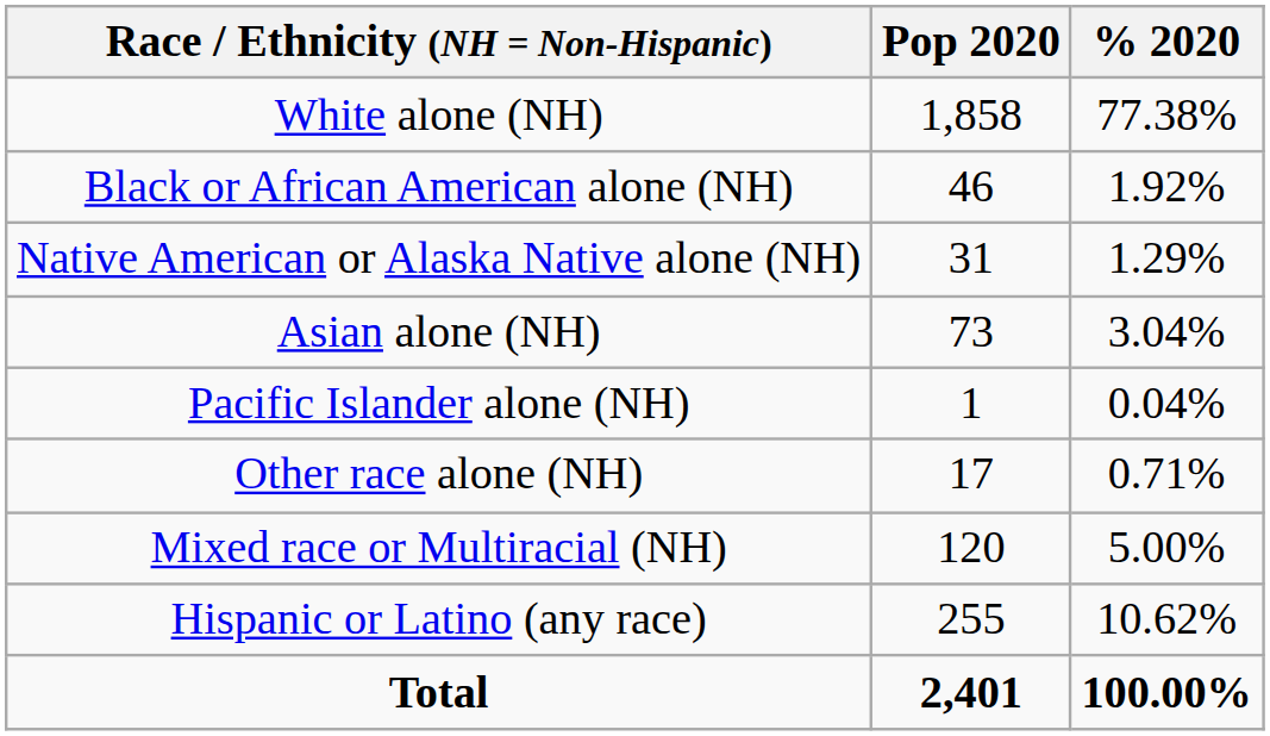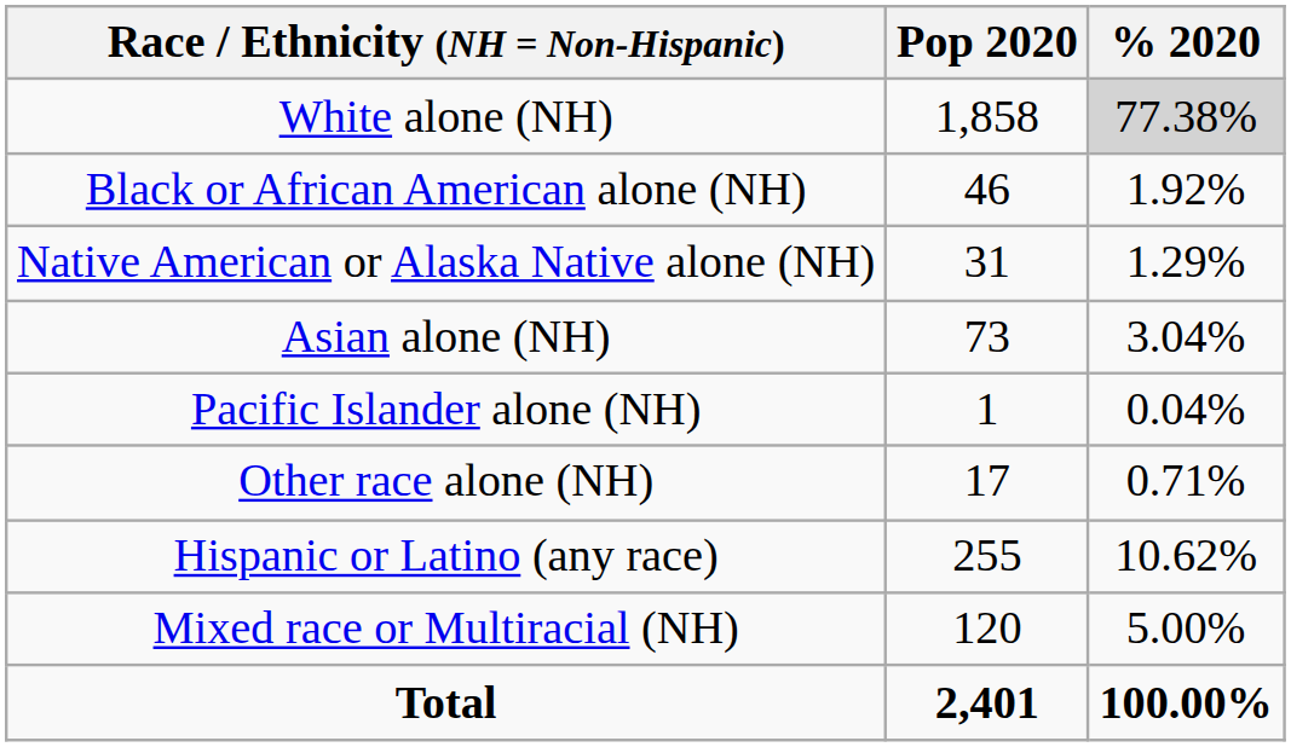 <table class="wikitable" style="text-align:center;">
 <tr>
 <th>Race / Ethnicity <small>(<em>NH = Non-Hispanic</em>)</small></th>
 <th>Pop 2020</th>
 <th>% 2020</th>
 </tr>
 <tr>
 <td><a href='#'>White</a> alone (NH)</td>
 <td>1,858</td>
-<td>77.38%</td>
+<td style="background: lightgrey;">77.38%</td>
 </tr>
 <tr>
 <td><a href='#'>Black or African American</a> alone (NH)</td>
 <td>46</td>
 <td>1.92%</td>
 </tr>
 <tr>
 <td><a href='#'>Native American</a> or <a href='#'>Alaska Native</a> alone (NH)</td>
 <td>31</td>
 <td>1.29%</td>
 </tr>
 <tr>
 <td><a href='#'>Asian</a> alone (NH)</td>
 <td>73</td>
 <td>3.04%</td>
 </tr>
 <tr>
 <td><a href='#'>Pacific Islander</a> alone (NH)</td>
 <td>1</td>
 <td>0.04%</td>
 </tr>
 <tr>
 <td><a href='#'>Other race</a> alone (NH)</td>
 <td>17</td>
 <td>0.71%</td>
 </tr>
 <tr>
+<td><a href='#'>Hispanic or Latino</a> (any race)</td>
+<td>255</td>
+<td>10.62%</td>
+</tr>
+<tr>
 <td><a href='#'>Mixed race or Multiracial</a> (NH)</td>
 <td>120</td>
 <td>5.00%</td>
-</tr>
-<tr>
-<td><a href='#'>Hispanic or Latino</a> (any race)</td>
-<td>255</td>
-<td>10.62%</td>
 </tr>
 <tr>
 <td><strong>Total</strong></td>
 <td><strong>2,401</strong></td>
 <td><strong>100.00%</strong></td>
 </tr>
 </table>
